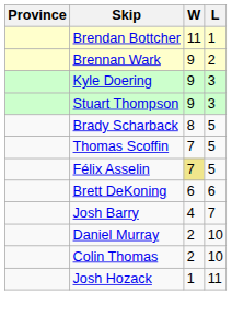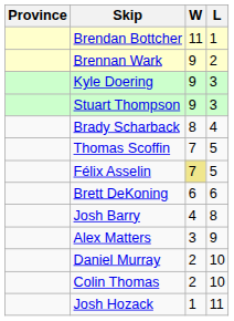 <table class="wikitable">
 <tr>
 <th>Province</th>
 <th>Skip</th>
 <th>W</th>
 <th>L</th>
 </tr>
 <tr bgcolor=#ffffcc>
 <td></td>
 <td><a href='#'>Brendan Bottcher</a></td>
 <td>11</td>
 <td>1</td>
 </tr>
 <tr bgcolor=#ffffcc>
 <td></td>
 <td><a href='#'>Brennan Wark</a></td>
 <td>9</td>
 <td>2</td>
 </tr>
 <tr bgcolor=#ccffcc>
 <td></td>
 <td><a href='#'>Kyle Doering</a></td>
 <td>9</td>
 <td>3</td>
 </tr>
 <tr bgcolor=#ccffcc>
 <td></td>
 <td><a href='#'>Stuart Thompson</a></td>
 <td>9</td>
 <td>3</td>
 </tr>
 <tr>
 <td></td>
 <td><a href='#'>Brady Scharback</a></td>
 <td>8</td>
-<td>5</td>
+<td>4</td>
 </tr>
 <tr>
 <td></td>
 <td><a href='#'>Thomas Scoffin</a></td>
 <td>7</td>
 <td>5</td>
 </tr>
 <tr>
 <td></td>
 <td><a href='#'>Félix Asselin</a></td>
 <td style="background: khaki;">7</td>
 <td>5</td>
 </tr>
 <tr>
 <td></td>
 <td><a href='#'>Brett DeKoning</a></td>
 <td>6</td>
 <td>6</td>
 </tr>
 <tr>
 <td></td>
 <td><a href='#'>Josh Barry</a></td>
 <td>4</td>
-<td>7</td>
+<td>8</td>
+</tr>
+<tr>
+<td></td>
+<td><a href='#'>Alex Matters</a></td>
+<td>3</td>
+<td>9</td>
 </tr>
 <tr>
 <td></td>
 <td><a href='#'>Daniel Murray</a></td>
 <td>2</td>
 <td>10</td>
 </tr>
 <tr>
 <td></td>
 <td><a href='#'>Colin Thomas</a></td>
 <td>2</td>
 <td>10</td>
 </tr>
 <tr>
 <td></td>
 <td><a href='#'>Josh Hozack</a></td>
 <td>1</td>
 <td>11</td>
 </tr>
 </table>
